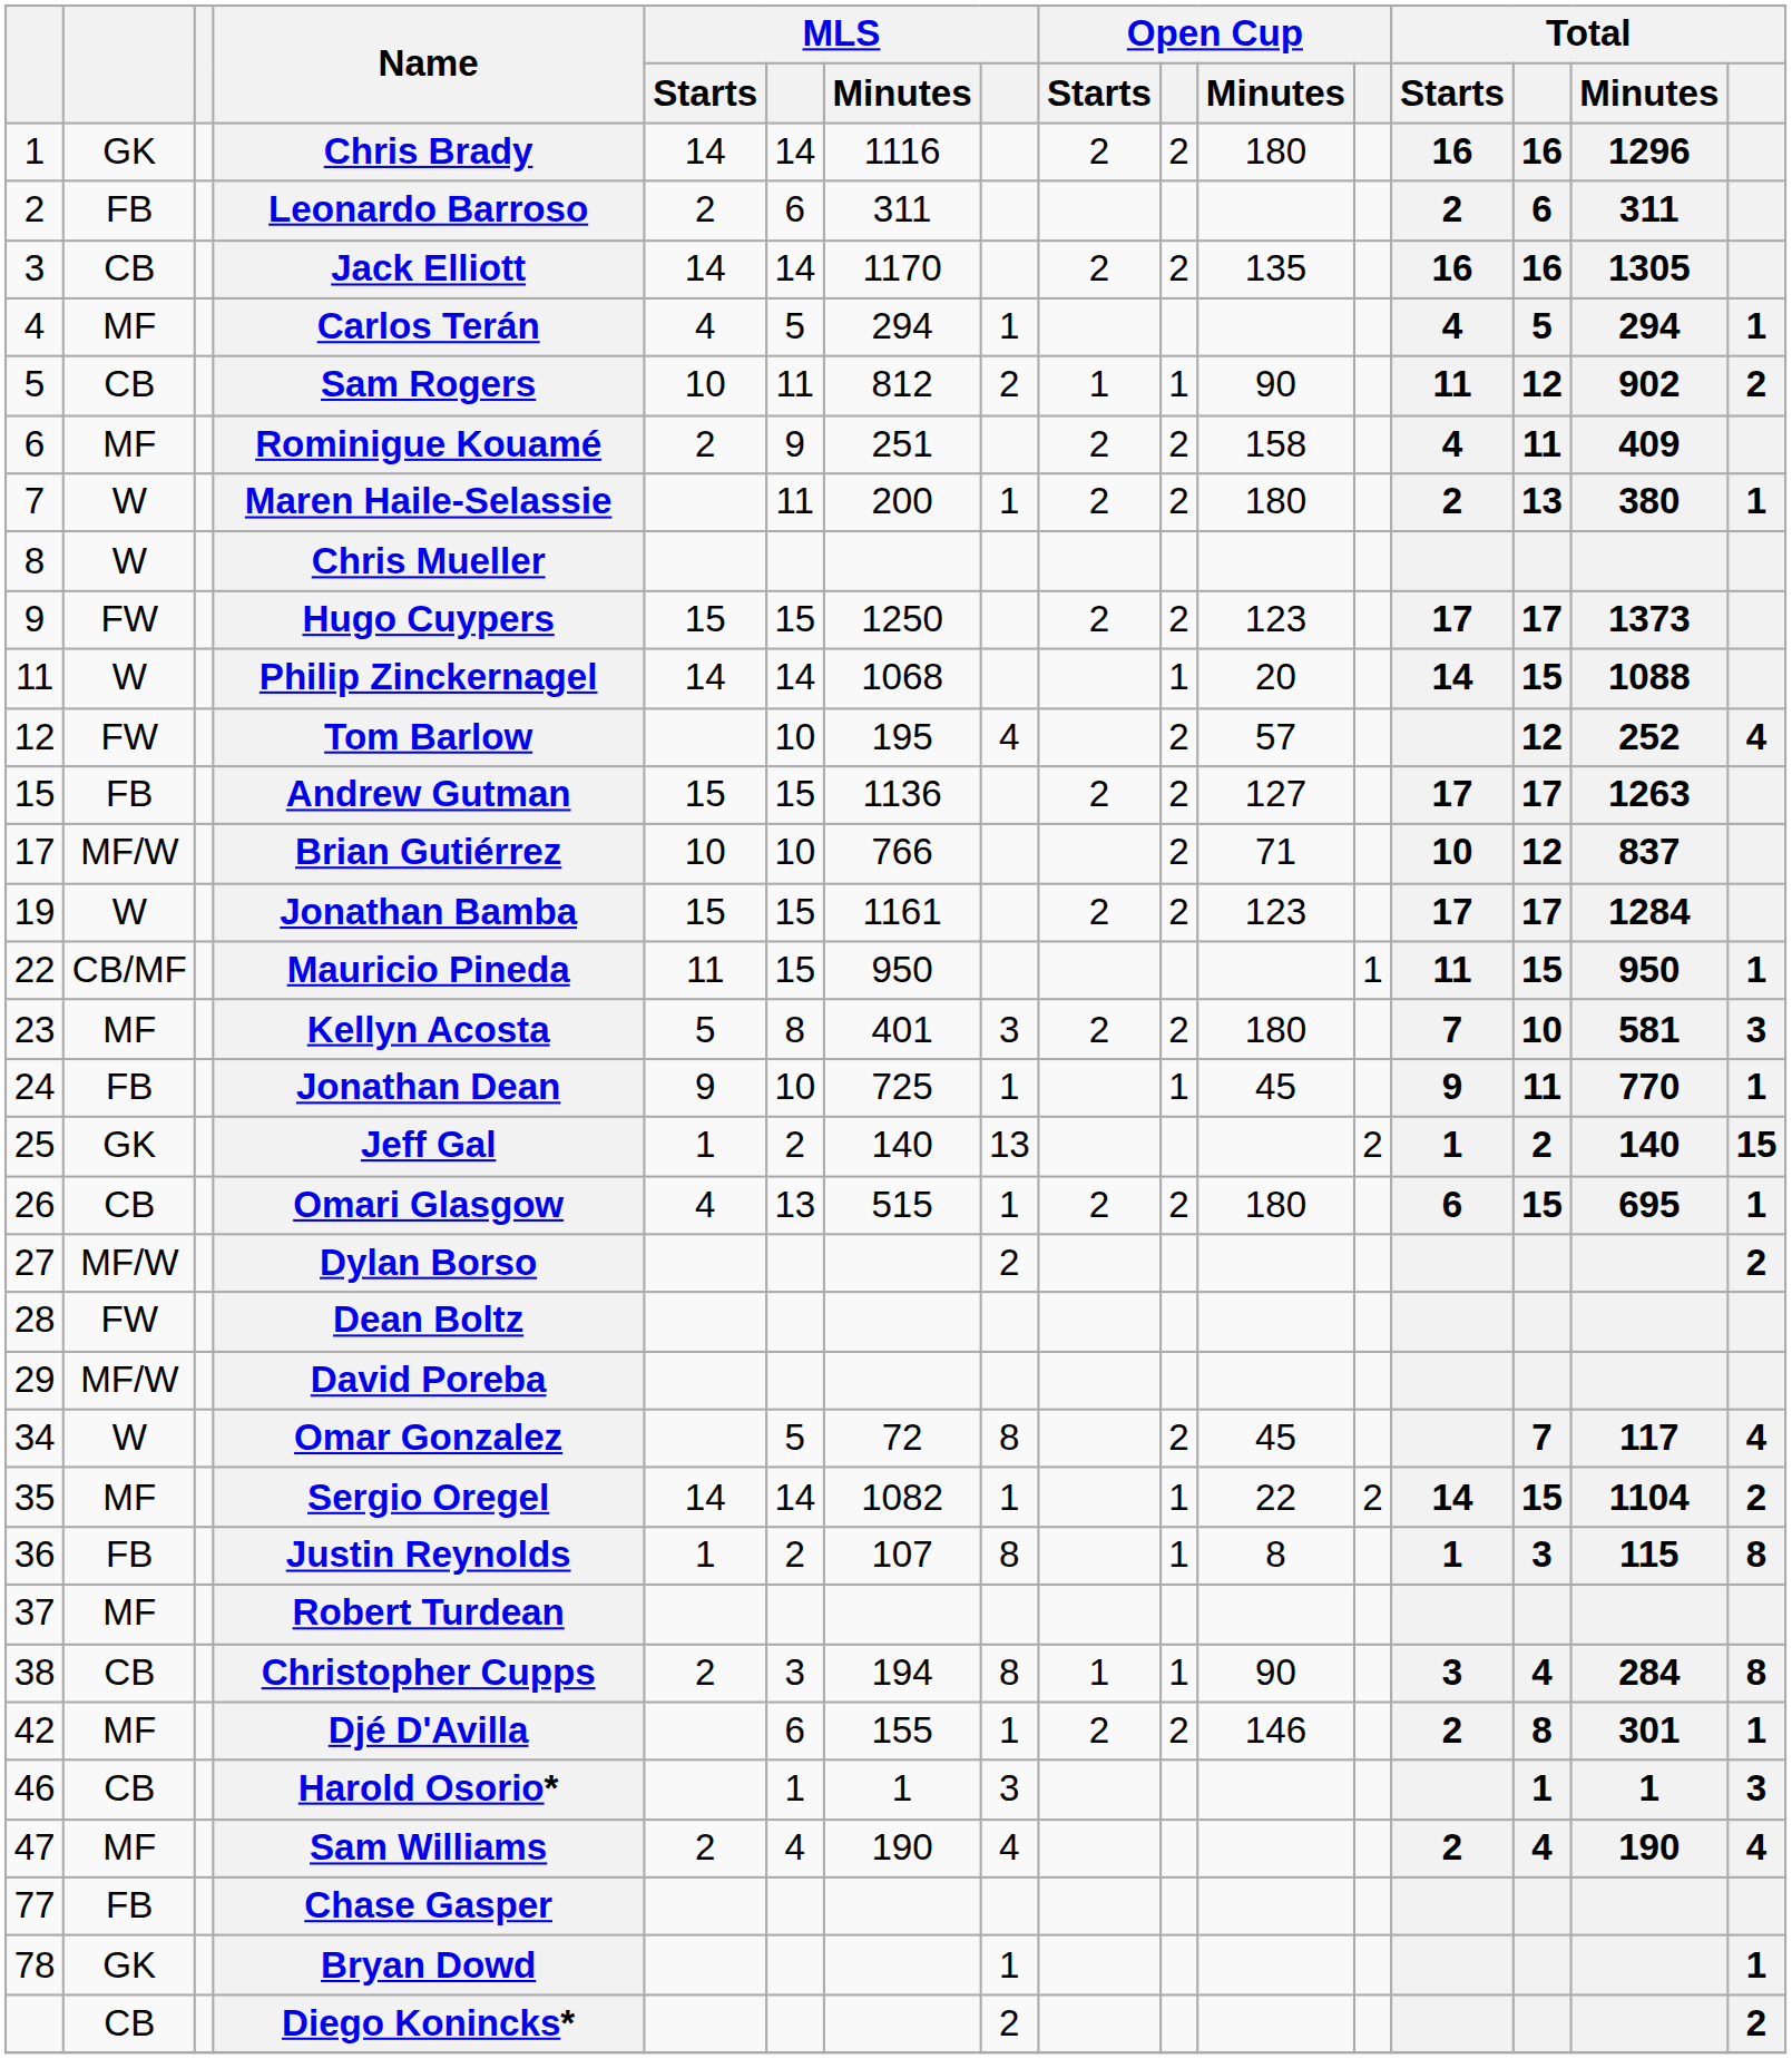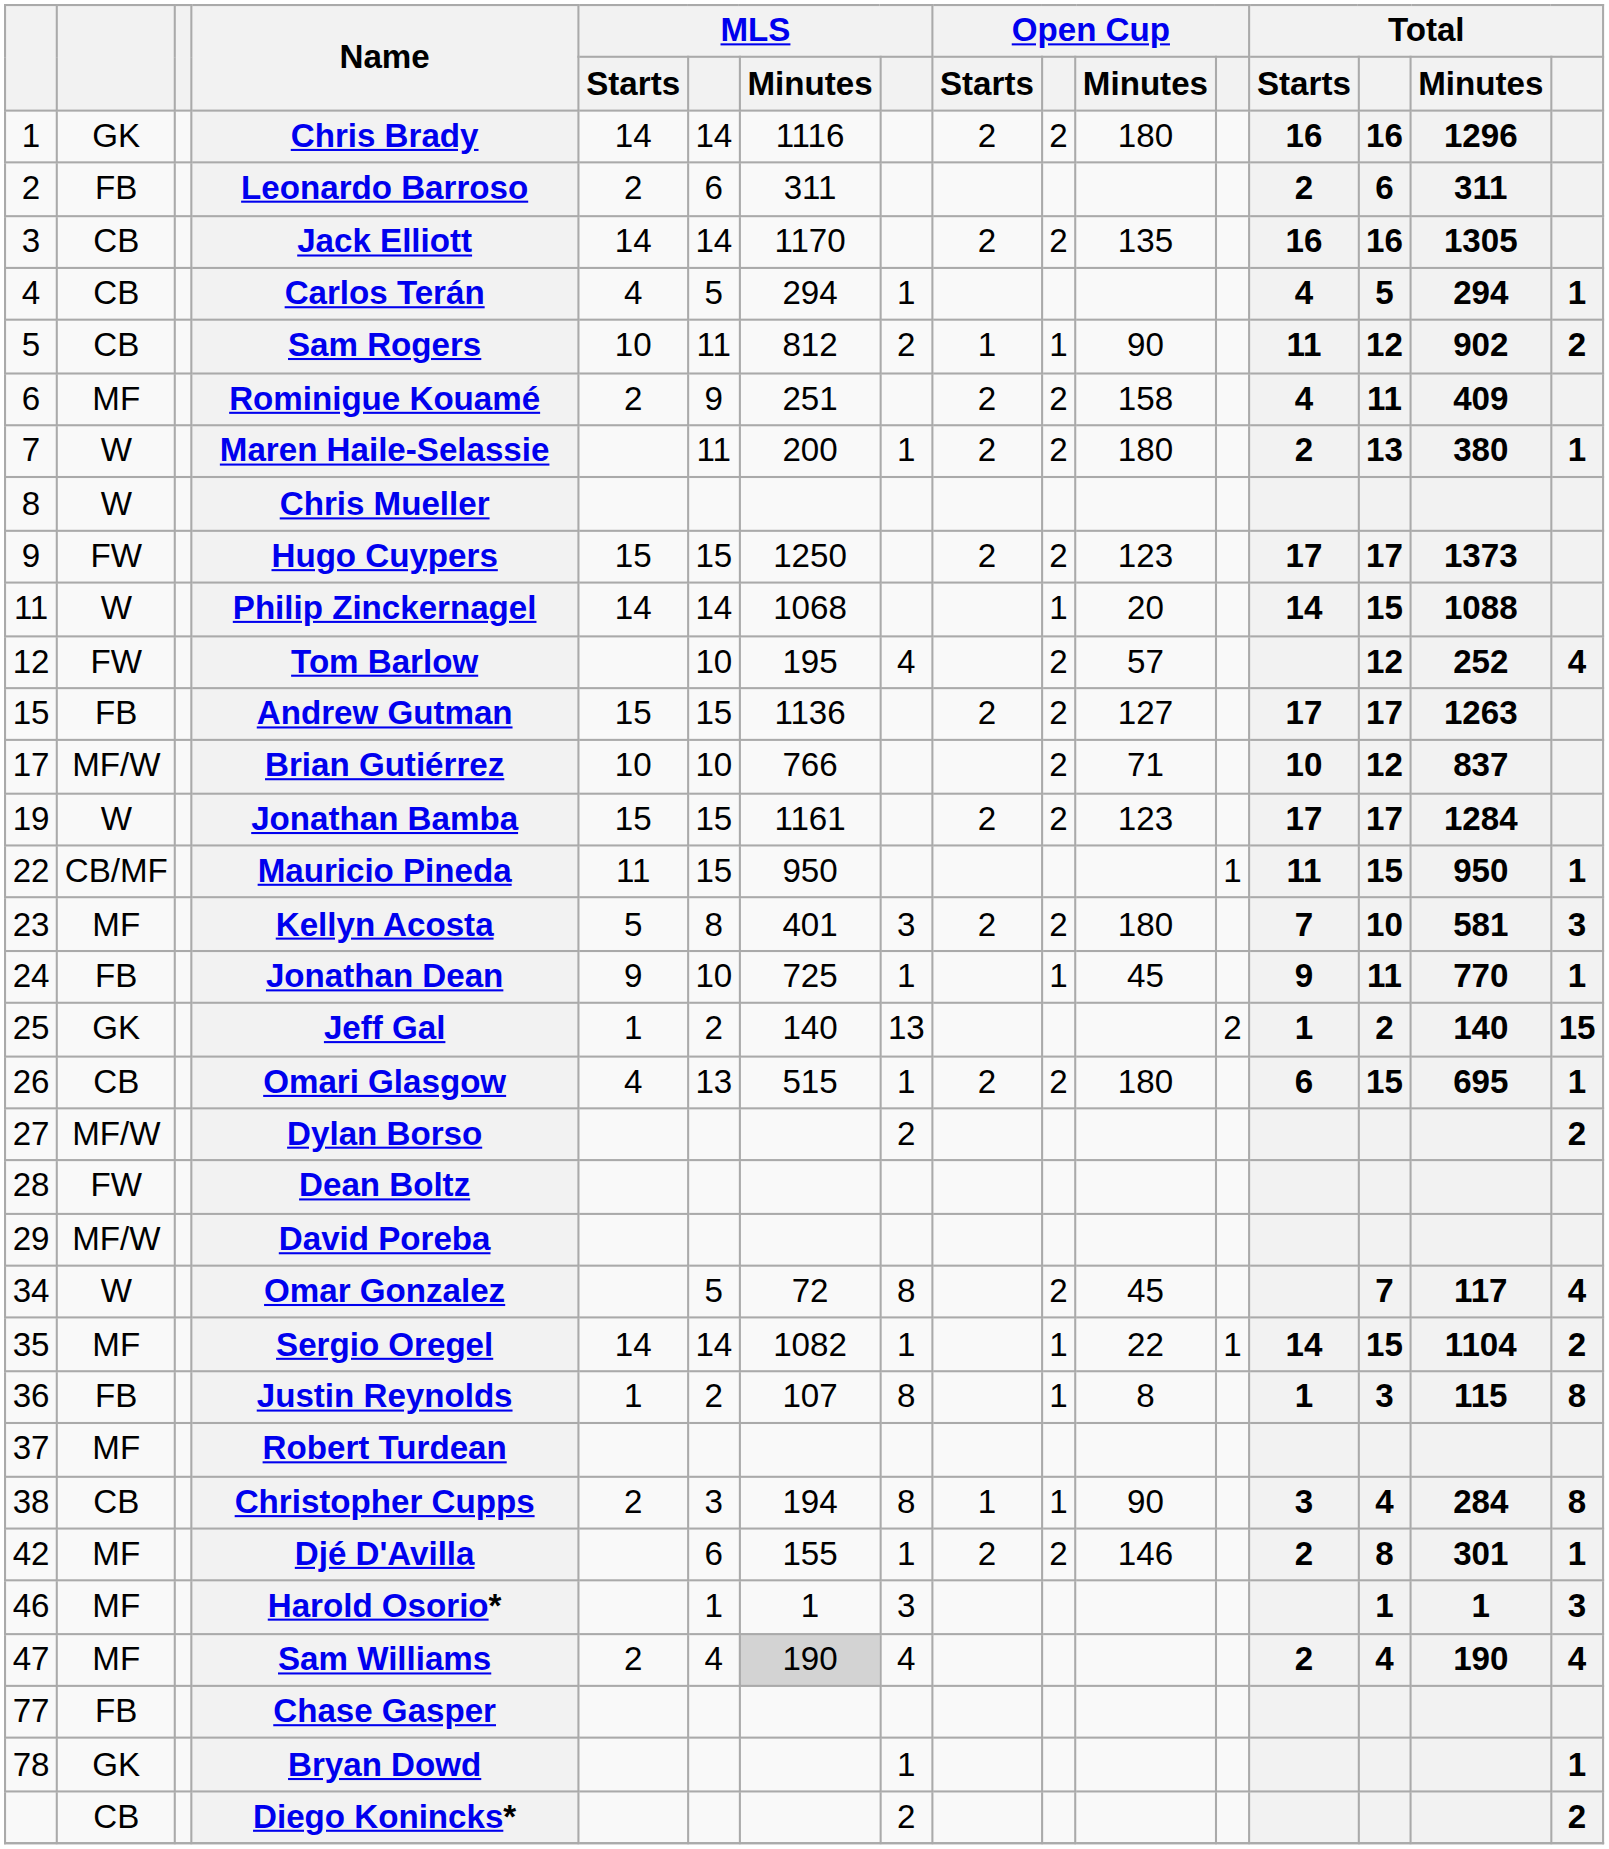 <table class="wikitable sortable" style="text-align:center">
 <tr>
 <th rowspan="2"></th>
 <th rowspan="2"></th>
 <th rowspan="2"></th>
 <th rowspan="2" style="width:180px;">Name</th>
 <th colspan="4" style="width:87px;"><a href='#'>MLS</a></th>
 <th colspan="4" style="width:87px;"><a href='#'>Open Cup</a></th>
 <th colspan="4" style="width:87px;">Total</th>
 </tr>
 <tr>
 <th>Starts</th>
 <th></th>
 <th>Minutes</th>
 <th></th>
 <th>Starts</th>
 <th></th>
 <th>Minutes</th>
 <th></th>
 <th>Starts</th>
 <th></th>
 <th>Minutes</th>
 <th></th>
 </tr>
 <tr>
 <td>1</td>
 <td>GK</td>
 <td></td>
 <th><a href='#'>Chris Brady</a><br></th>
 <td>14</td>
 <td>14</td>
 <td>1116</td>
 <td><br></td>
 <td>2</td>
 <td>2</td>
 <td>180</td>
 <td><br></td>
 <th>16</th>
 <th>16</th>
 <th>1296</th>
 <th></th>
 </tr>
 <tr>
 <td>2</td>
 <td>FB</td>
 <td></td>
 <th><a href='#'>Leonardo Barroso</a><br></th>
 <td>2</td>
 <td>6</td>
 <td>311</td>
 <td><br></td>
 <td></td>
 <td></td>
 <td></td>
 <td><br></td>
 <th>2</th>
 <th>6</th>
 <th>311</th>
 <th></th>
 </tr>
 <tr>
 <td>3</td>
 <td>CB</td>
 <td></td>
 <th><a href='#'>Jack Elliott</a><br></th>
 <td>14</td>
 <td>14</td>
 <td>1170</td>
 <td><br></td>
 <td>2</td>
 <td>2</td>
 <td>135</td>
 <td><br></td>
 <th>16</th>
 <th>16</th>
 <th>1305</th>
 <th></th>
 </tr>
 <tr>
 <td>4</td>
-<td>MF</td>
+<td>CB</td>
 <td></td>
 <th><a href='#'>Carlos Terán</a><br></th>
 <td>4</td>
 <td>5</td>
 <td>294</td>
 <td>1<br></td>
 <td></td>
 <td></td>
 <td></td>
 <td><br></td>
 <th>4</th>
 <th>5</th>
 <th>294</th>
 <th>1</th>
 </tr>
 <tr>
 <td>5</td>
 <td>CB</td>
 <td></td>
 <th><a href='#'>Sam Rogers</a><br></th>
 <td>10</td>
 <td>11</td>
 <td>812</td>
 <td>2<br></td>
 <td>1</td>
 <td>1</td>
 <td>90</td>
 <td><br></td>
 <th>11</th>
 <th>12</th>
 <th>902</th>
 <th>2</th>
 </tr>
 <tr>
 <td>6</td>
 <td>MF</td>
 <td></td>
 <th><a href='#'>Rominigue Kouamé</a><br></th>
 <td>2</td>
 <td>9</td>
 <td>251</td>
 <td><br></td>
 <td>2</td>
 <td>2</td>
 <td>158</td>
 <td><br></td>
 <th>4</th>
 <th>11</th>
 <th>409</th>
 <th></th>
 </tr>
 <tr>
 <td>7</td>
 <td>W</td>
 <td></td>
 <th><a href='#'>Maren Haile-Selassie</a><br></th>
 <td></td>
 <td>11</td>
 <td>200</td>
 <td>1<br></td>
 <td>2</td>
 <td>2</td>
 <td>180</td>
 <td><br></td>
 <th>2</th>
 <th>13</th>
 <th>380</th>
 <th>1</th>
 </tr>
 <tr>
 <td>8</td>
 <td>W</td>
 <td></td>
 <th><a href='#'>Chris Mueller</a><br></th>
 <td></td>
 <td></td>
 <td></td>
 <td><br></td>
 <td></td>
 <td></td>
 <td></td>
 <td><br></td>
 <th></th>
 <th></th>
 <th></th>
 <th></th>
 </tr>
 <tr>
 <td>9</td>
 <td>FW</td>
 <td></td>
 <th><a href='#'>Hugo Cuypers</a><br></th>
 <td>15</td>
 <td>15</td>
 <td>1250</td>
 <td><br></td>
 <td>2</td>
 <td>2</td>
 <td>123</td>
 <td><br></td>
 <th>17</th>
 <th>17</th>
 <th>1373</th>
 <th></th>
 </tr>
 <tr>
 <td>11</td>
 <td>W</td>
 <td></td>
 <th><a href='#'>Philip Zinckernagel</a><br></th>
 <td>14</td>
 <td>14</td>
 <td>1068</td>
 <td><br></td>
 <td></td>
 <td>1</td>
 <td>20</td>
 <td><br></td>
 <th>14</th>
 <th>15</th>
 <th>1088</th>
 <th></th>
 </tr>
 <tr>
 <td>12</td>
 <td>FW</td>
 <td></td>
 <th><a href='#'>Tom Barlow</a><br></th>
 <td></td>
 <td>10</td>
 <td>195</td>
 <td>4<br></td>
 <td></td>
 <td>2</td>
 <td>57</td>
 <td><br></td>
 <th></th>
 <th>12</th>
 <th>252</th>
 <th>4</th>
 </tr>
 <tr>
 <td>15</td>
 <td>FB</td>
 <td></td>
 <th><a href='#'>Andrew Gutman</a><br></th>
 <td>15</td>
 <td>15</td>
 <td>1136</td>
 <td><br></td>
 <td>2</td>
 <td>2</td>
 <td>127</td>
 <td><br></td>
 <th>17</th>
 <th>17</th>
 <th>1263</th>
 <th></th>
 </tr>
 <tr>
 <td>17</td>
 <td>MF/W</td>
 <td></td>
 <th><a href='#'>Brian Gutiérrez</a><br></th>
 <td>10</td>
 <td>10</td>
 <td>766</td>
 <td><br></td>
 <td></td>
 <td>2</td>
 <td>71</td>
 <td><br></td>
 <th>10</th>
 <th>12</th>
 <th>837</th>
 <th></th>
 </tr>
 <tr>
 <td>19</td>
 <td>W</td>
 <td></td>
 <th><a href='#'>Jonathan Bamba</a><br></th>
 <td>15</td>
 <td>15</td>
 <td>1161</td>
 <td><br></td>
 <td>2</td>
 <td>2</td>
 <td>123</td>
 <td><br></td>
 <th>17</th>
 <th>17</th>
 <th>1284</th>
 <th></th>
 </tr>
 <tr>
 <td>22</td>
 <td>CB/MF</td>
 <td></td>
 <th><a href='#'>Mauricio Pineda</a><br></th>
 <td>11</td>
 <td>15</td>
 <td>950</td>
 <td><br></td>
 <td></td>
 <td></td>
 <td></td>
 <td>1<br></td>
 <th>11</th>
 <th>15</th>
 <th>950</th>
 <th>1</th>
 </tr>
 <tr>
 <td>23</td>
 <td>MF</td>
 <td></td>
 <th><a href='#'>Kellyn Acosta</a><br></th>
 <td>5</td>
 <td>8</td>
 <td>401</td>
 <td>3<br></td>
 <td>2</td>
 <td>2</td>
 <td>180</td>
 <td><br></td>
 <th>7</th>
 <th>10</th>
 <th>581</th>
 <th>3</th>
 </tr>
 <tr>
 <td>24</td>
 <td>FB</td>
 <td></td>
 <th><a href='#'>Jonathan Dean</a><br></th>
 <td>9</td>
 <td>10</td>
 <td>725</td>
 <td>1<br></td>
 <td></td>
 <td>1</td>
 <td>45</td>
 <td><br></td>
 <th>9</th>
 <th>11</th>
 <th>770</th>
 <th>1</th>
 </tr>
 <tr>
 <td>25</td>
 <td>GK</td>
 <td></td>
 <th><a href='#'>Jeff Gal</a><br></th>
 <td>1</td>
 <td>2</td>
 <td>140</td>
 <td>13<br></td>
 <td></td>
 <td></td>
 <td></td>
 <td>2<br></td>
 <th>1</th>
 <th>2</th>
 <th>140</th>
 <th>15</th>
 </tr>
 <tr>
 <td>26</td>
 <td>CB</td>
 <td></td>
 <th><a href='#'>Omari Glasgow</a><br></th>
 <td>4</td>
 <td>13</td>
 <td>515</td>
 <td>1<br></td>
 <td>2</td>
 <td>2</td>
 <td>180</td>
 <td><br></td>
 <th>6</th>
 <th>15</th>
 <th>695</th>
 <th>1</th>
 </tr>
 <tr>
 <td>27</td>
 <td>MF/W</td>
 <td></td>
 <th><a href='#'>Dylan Borso</a><br></th>
 <td></td>
 <td></td>
 <td></td>
 <td>2<br></td>
 <td></td>
 <td></td>
 <td></td>
 <td><br></td>
 <th></th>
 <th></th>
 <th></th>
 <th>2</th>
 </tr>
 <tr>
 <td>28</td>
 <td>FW</td>
 <td></td>
 <th><a href='#'>Dean Boltz</a><br></th>
 <td></td>
 <td></td>
 <td></td>
 <td><br></td>
 <td></td>
 <td></td>
 <td></td>
 <td><br></td>
 <th></th>
 <th></th>
 <th></th>
 <th></th>
 </tr>
 <tr>
 <td>29</td>
 <td>MF/W</td>
 <td></td>
 <th><a href='#'>David Poreba</a><br></th>
 <td></td>
 <td></td>
 <td></td>
 <td><br></td>
 <td></td>
 <td></td>
 <td></td>
 <td><br></td>
 <th></th>
 <th></th>
 <th></th>
 <th></th>
 </tr>
 <tr>
 <td>34</td>
 <td>W</td>
 <td></td>
 <th><a href='#'>Omar Gonzalez</a><br></th>
 <td></td>
 <td>5</td>
 <td>72</td>
 <td>8<br></td>
 <td></td>
 <td>2</td>
 <td>45</td>
 <td><br></td>
 <th></th>
 <th>7</th>
 <th>117</th>
 <th>4</th>
 </tr>
 <tr>
 <td>35</td>
 <td>MF</td>
 <td></td>
 <th><a href='#'>Sergio Oregel</a><br></th>
 <td>14</td>
 <td>14</td>
 <td>1082</td>
 <td>1<br></td>
 <td></td>
 <td>1</td>
 <td>22</td>
-<td>2<br></td>
+<td>1<br></td>
 <th>14</th>
 <th>15</th>
 <th>1104</th>
 <th>2</th>
 </tr>
 <tr>
 <td>36</td>
 <td>FB</td>
 <td></td>
 <th><a href='#'>Justin Reynolds</a><br></th>
 <td>1</td>
 <td>2</td>
 <td>107</td>
 <td>8<br></td>
 <td></td>
 <td>1</td>
 <td>8</td>
 <td><br></td>
 <th>1</th>
 <th>3</th>
 <th>115</th>
 <th>8</th>
 </tr>
 <tr>
 <td>37</td>
 <td>MF</td>
 <td></td>
 <th><a href='#'>Robert Turdean</a><br></th>
 <td></td>
 <td></td>
 <td></td>
 <td><br></td>
 <td></td>
 <td></td>
 <td></td>
 <td><br></td>
 <th></th>
 <th></th>
 <th></th>
 <th></th>
 </tr>
 <tr>
 <td>38</td>
 <td>CB</td>
 <td></td>
 <th><a href='#'>Christopher Cupps</a><br></th>
 <td>2</td>
 <td>3</td>
 <td>194</td>
 <td>8<br></td>
 <td>1</td>
 <td>1</td>
 <td>90</td>
 <td><br></td>
 <th>3</th>
 <th>4</th>
 <th>284</th>
 <th>8</th>
 </tr>
 <tr>
 <td>42</td>
 <td>MF</td>
 <td></td>
 <th><a href='#'>Djé D'Avilla</a><br></th>
 <td></td>
 <td>6</td>
 <td>155</td>
 <td>1<br></td>
 <td>2</td>
 <td>2</td>
 <td>146</td>
 <td><br></td>
 <th>2</th>
 <th>8</th>
 <th>301</th>
 <th>1</th>
 </tr>
 <tr>
 <td>46</td>
-<td>CB</td>
+<td>MF</td>
 <td></td>
 <th><a href='#'>Harold Osorio</a>*<br></th>
 <td></td>
 <td>1</td>
 <td>1</td>
 <td>3<br></td>
 <td></td>
 <td></td>
 <td></td>
 <td><br></td>
 <th></th>
 <th>1</th>
 <th>1</th>
 <th>3</th>
 </tr>
 <tr>
 <td>47</td>
 <td>MF</td>
 <td></td>
 <th><a href='#'>Sam Williams</a><br></th>
 <td>2</td>
 <td>4</td>
-<td>190</td>
+<td style="background: lightgrey;">190</td>
 <td>4<br></td>
 <td></td>
 <td></td>
 <td></td>
 <td><br></td>
 <th>2</th>
 <th>4</th>
 <th>190</th>
 <th>4</th>
 </tr>
 <tr>
 <td>77</td>
 <td>FB</td>
 <td></td>
 <th><a href='#'>Chase Gasper</a><br></th>
 <td></td>
 <td></td>
 <td></td>
 <td><br></td>
 <td></td>
 <td></td>
 <td></td>
 <td><br></td>
 <th></th>
 <th></th>
 <th></th>
 <th></th>
 </tr>
 <tr>
 <td>78</td>
 <td>GK</td>
 <td></td>
 <th><a href='#'>Bryan Dowd</a><br></th>
 <td></td>
 <td></td>
 <td></td>
 <td>1<br></td>
 <td></td>
 <td></td>
 <td></td>
 <td><br></td>
 <th></th>
 <th></th>
 <th></th>
 <th>1</th>
 </tr>
 <tr>
 <td></td>
 <td>CB</td>
 <td></td>
 <th><a href='#'>Diego Konincks</a>*<br></th>
 <td></td>
 <td></td>
 <td></td>
 <td>2<br></td>
 <td></td>
 <td></td>
 <td></td>
 <td><br></td>
 <th></th>
 <th></th>
 <th></th>
 <th>2</th>
 </tr>
 <tr>
 </tr>
 </table>
